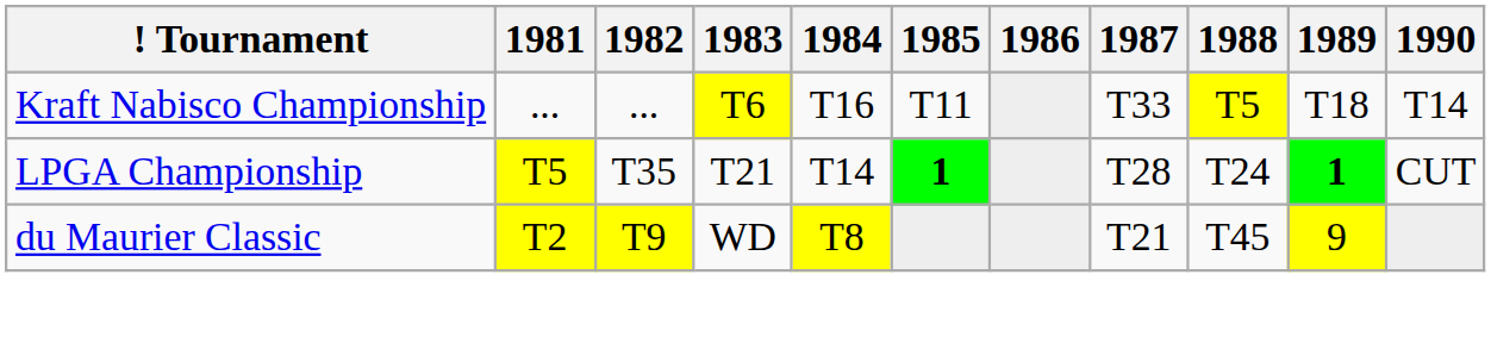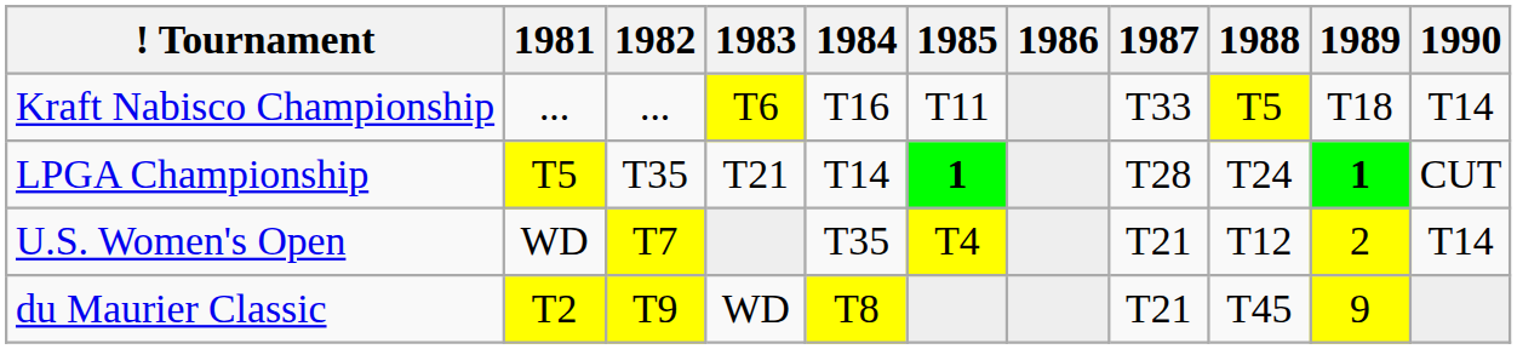 <table class="wikitable" style="font-size:95%;text-align:center;">
 <tr>
 <th>! Tournament</th>
 <th>1981</th>
 <th>1982</th>
 <th>1983</th>
 <th>1984</th>
 <th>1985</th>
 <th>1986</th>
 <th>1987</th>
 <th>1988</th>
 <th>1989</th>
 <th>1990</th>
 </tr>
 <tr>
 <td align=left><a href='#'>Kraft Nabisco Championship</a></td>
 <td>...</td>
 <td>...</td>
 <td style="background:yellow;">T6</td>
 <td>T16</td>
 <td>T11</td>
 <td style="background:#eeeeee;"></td>
 <td>T33</td>
 <td style="background:yellow;">T5</td>
 <td>T18</td>
 <td>T14</td>
 </tr>
 <tr>
 <td align=left><a href='#'>LPGA Championship</a></td>
 <td style="background:yellow;">T5</td>
 <td>T35</td>
 <td>T21</td>
 <td>T14</td>
 <td style="background:lime;"><strong>1</strong></td>
 <td style="background:#eeeeee;"></td>
 <td>T28</td>
 <td>T24</td>
 <td style="background:lime;"><strong>1</strong></td>
 <td>CUT</td>
 </tr>
 <tr>
+<td align=left><a href='#'>U.S. Women's Open</a></td>
+<td>WD</td>
+<td style="background:yellow;">T7</td>
+<td style="background:#eeeeee;"></td>
+<td>T35</td>
+<td style="background:yellow;">T4</td>
+<td style="background:#eeeeee;"></td>
+<td>T21</td>
+<td>T12</td>
+<td style="background:yellow;">2</td>
+<td>T14</td>
+</tr>
+<tr>
 <td align=left><a href='#'>du Maurier Classic</a></td>
 <td style="background:yellow;">T2</td>
 <td style="background:yellow;">T9</td>
 <td>WD</td>
 <td style="background:yellow;">T8</td>
 <td style="background:#eeeeee;"></td>
 <td style="background:#eeeeee;"></td>
 <td>T21</td>
 <td>T45</td>
 <td style="background:yellow;">9</td>
 <td style="background:#eeeeee;"></td>
 </tr>
 </table>
